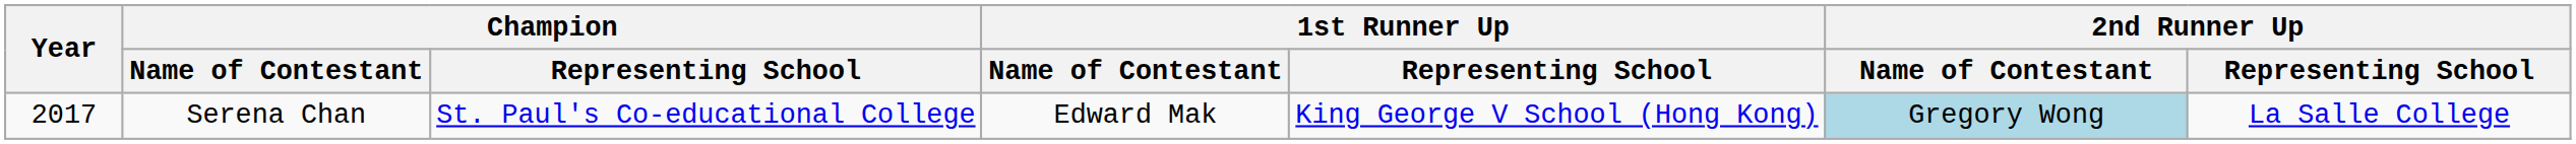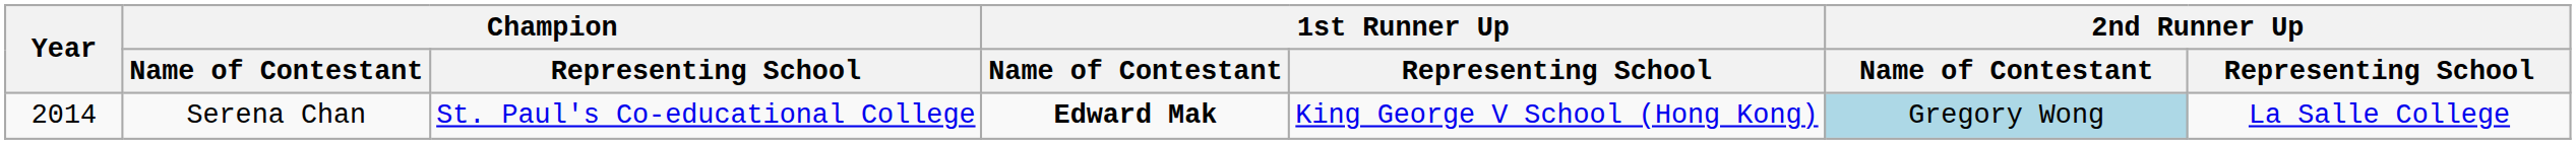 <table class="wikitable" style="text-align:center;">
 <tr>
 <th rowspan="2" width=50>Year</th>
 <th colspan="2" width=350>Champion</th>
 <th colspan="2" width=350>1st Runner Up</th>
 <th colspan="2" width=350>2nd Runner Up</th>
 </tr>
 <tr>
 <th>Name of Contestant</th>
 <th>Representing School</th>
 <th>Name of Contestant</th>
 <th>Representing School</th>
 <th>Name of Contestant</th>
 <th>Representing School</th>
 </tr>
 <tr>
-<td>2017</td>
+<td>2014</td>
 <td>Serena Chan</td>
 <td><a href='#'>St. Paul's Co-educational College</a></td>
-<td>Edward Mak</td>
+<td><strong>Edward Mak</strong></td>
 <td><a href='#'>King George V School (Hong Kong)</a></td>
 <td style="background: lightblue;">Gregory Wong</td>
 <td><a href='#'>La Salle College</a></td>
 </tr>
 </table>
